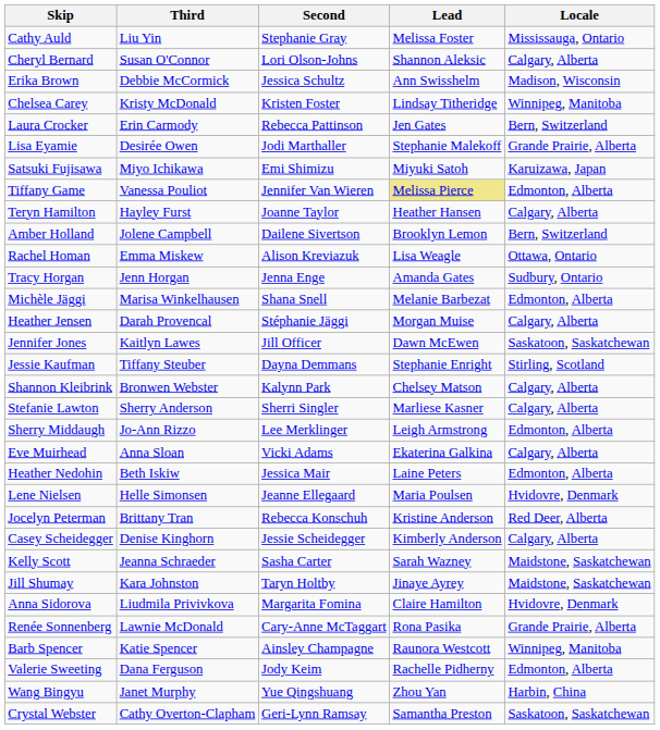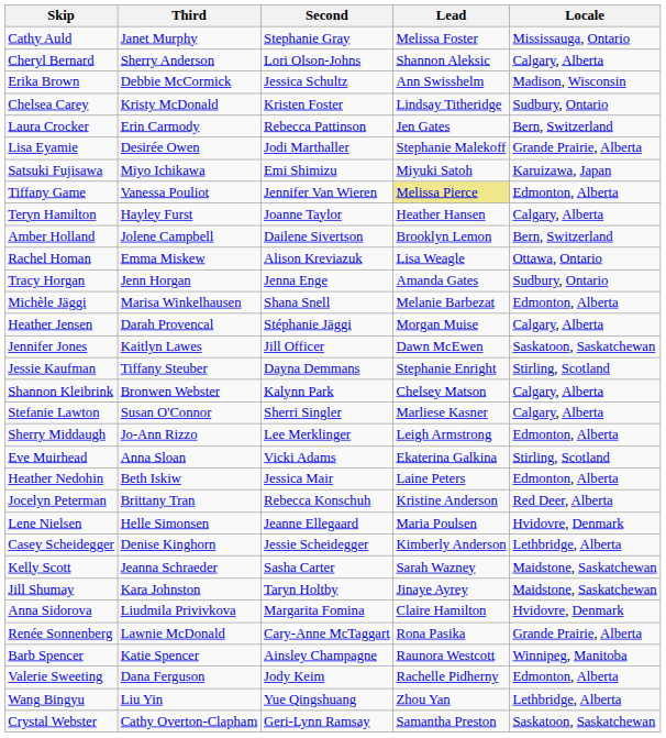 <table class=wikitable>
 <tr>
 <th>Skip</th>
 <th>Third</th>
 <th>Second</th>
 <th>Lead</th>
 <th>Locale</th>
 </tr>
 <tr>
 <td><a href='#'>Cathy Auld</a></td>
-<td><a href='#'>Liu Yin</a></td>
+<td><a href='#'>Janet Murphy</a></td>
 <td><a href='#'>Stephanie Gray</a></td>
 <td><a href='#'>Melissa Foster</a></td>
 <td> <a href='#'>Mississauga</a>, <a href='#'>Ontario</a></td>
 </tr>
 <tr>
 <td><a href='#'>Cheryl Bernard</a></td>
-<td><a href='#'>Susan O'Connor</a></td>
+<td><a href='#'>Sherry Anderson</a></td>
 <td><a href='#'>Lori Olson-Johns</a></td>
 <td><a href='#'>Shannon Aleksic</a></td>
 <td> <a href='#'>Calgary</a>, <a href='#'>Alberta</a></td>
 </tr>
 <tr>
 <td><a href='#'>Erika Brown</a></td>
 <td><a href='#'>Debbie McCormick</a></td>
 <td><a href='#'>Jessica Schultz</a></td>
 <td><a href='#'>Ann Swisshelm</a></td>
 <td> <a href='#'>Madison</a>, <a href='#'>Wisconsin</a></td>
 </tr>
 <tr>
 <td><a href='#'>Chelsea Carey</a></td>
 <td><a href='#'>Kristy McDonald</a></td>
 <td><a href='#'>Kristen Foster</a></td>
 <td><a href='#'>Lindsay Titheridge</a></td>
-<td> <a href='#'>Winnipeg</a>, <a href='#'>Manitoba</a></td>
+<td> <a href='#'>Sudbury</a>, <a href='#'>Ontario</a></td>
 </tr>
 <tr>
 <td><a href='#'>Laura Crocker</a></td>
 <td><a href='#'>Erin Carmody</a></td>
 <td><a href='#'>Rebecca Pattinson</a></td>
 <td><a href='#'>Jen Gates</a></td>
 <td> <a href='#'>Bern</a>, <a href='#'>Switzerland</a></td>
 </tr>
 <tr>
 <td><a href='#'>Lisa Eyamie</a></td>
 <td><a href='#'>Desirée Owen</a></td>
 <td><a href='#'>Jodi Marthaller</a></td>
 <td><a href='#'>Stephanie Malekoff</a></td>
 <td> <a href='#'>Grande Prairie</a>, <a href='#'>Alberta</a></td>
 </tr>
 <tr>
 <td><a href='#'>Satsuki Fujisawa</a></td>
 <td><a href='#'>Miyo Ichikawa</a></td>
 <td><a href='#'>Emi Shimizu</a></td>
 <td><a href='#'>Miyuki Satoh</a></td>
 <td> <a href='#'>Karuizawa</a>, <a href='#'>Japan</a></td>
 </tr>
 <tr>
 <td><a href='#'>Tiffany Game</a></td>
 <td><a href='#'>Vanessa Pouliot</a></td>
 <td><a href='#'>Jennifer Van Wieren</a></td>
 <td style="background: khaki;"><a href='#'>Melissa Pierce</a></td>
 <td> <a href='#'>Edmonton</a>, <a href='#'>Alberta</a></td>
 </tr>
 <tr>
 <td><a href='#'>Teryn Hamilton</a></td>
 <td><a href='#'>Hayley Furst</a></td>
 <td><a href='#'>Joanne Taylor</a></td>
 <td><a href='#'>Heather Hansen</a></td>
 <td> <a href='#'>Calgary</a>, <a href='#'>Alberta</a></td>
 </tr>
 <tr>
 <td><a href='#'>Amber Holland</a></td>
 <td><a href='#'>Jolene Campbell</a></td>
 <td><a href='#'>Dailene Sivertson</a></td>
 <td><a href='#'>Brooklyn Lemon</a></td>
 <td> <a href='#'>Bern</a>, <a href='#'>Switzerland</a></td>
 </tr>
 <tr>
 <td><a href='#'>Rachel Homan</a></td>
 <td><a href='#'>Emma Miskew</a></td>
 <td><a href='#'>Alison Kreviazuk</a></td>
 <td><a href='#'>Lisa Weagle</a></td>
 <td> <a href='#'>Ottawa</a>, <a href='#'>Ontario</a></td>
 </tr>
 <tr>
 <td><a href='#'>Tracy Horgan</a></td>
 <td><a href='#'>Jenn Horgan</a></td>
 <td><a href='#'>Jenna Enge</a></td>
 <td><a href='#'>Amanda Gates</a></td>
 <td> <a href='#'>Sudbury</a>, <a href='#'>Ontario</a></td>
 </tr>
 <tr>
 <td><a href='#'>Michèle Jäggi</a></td>
 <td><a href='#'>Marisa Winkelhausen</a></td>
 <td><a href='#'>Shana Snell</a></td>
 <td><a href='#'>Melanie Barbezat</a></td>
 <td> <a href='#'>Edmonton</a>, <a href='#'>Alberta</a></td>
 </tr>
 <tr>
 <td><a href='#'>Heather Jensen</a></td>
 <td><a href='#'>Darah Provencal</a></td>
 <td><a href='#'>Stéphanie Jäggi</a></td>
 <td><a href='#'>Morgan Muise</a></td>
 <td> <a href='#'>Calgary</a>, <a href='#'>Alberta</a></td>
 </tr>
 <tr>
 <td><a href='#'>Jennifer Jones</a></td>
 <td><a href='#'>Kaitlyn Lawes</a></td>
 <td><a href='#'>Jill Officer</a></td>
 <td><a href='#'>Dawn McEwen</a></td>
 <td> <a href='#'>Saskatoon</a>, <a href='#'>Saskatchewan</a></td>
 </tr>
 <tr>
 <td><a href='#'>Jessie Kaufman</a></td>
 <td><a href='#'>Tiffany Steuber</a></td>
 <td><a href='#'>Dayna Demmans</a></td>
 <td><a href='#'>Stephanie Enright</a></td>
 <td> <a href='#'>Stirling</a>, <a href='#'>Scotland</a></td>
 </tr>
 <tr>
 <td><a href='#'>Shannon Kleibrink</a></td>
 <td><a href='#'>Bronwen Webster</a></td>
 <td><a href='#'>Kalynn Park</a></td>
 <td><a href='#'>Chelsey Matson</a></td>
 <td> <a href='#'>Calgary</a>, <a href='#'>Alberta</a></td>
 </tr>
 <tr>
 <td><a href='#'>Stefanie Lawton</a></td>
-<td><a href='#'>Sherry Anderson</a></td>
+<td><a href='#'>Susan O'Connor</a></td>
 <td><a href='#'>Sherri Singler</a></td>
 <td><a href='#'>Marliese Kasner</a></td>
 <td> <a href='#'>Calgary</a>, <a href='#'>Alberta</a></td>
 </tr>
 <tr>
 <td><a href='#'>Sherry Middaugh</a></td>
 <td><a href='#'>Jo-Ann Rizzo</a></td>
 <td><a href='#'>Lee Merklinger</a></td>
 <td><a href='#'>Leigh Armstrong</a></td>
 <td> <a href='#'>Edmonton</a>, <a href='#'>Alberta</a></td>
 </tr>
 <tr>
 <td><a href='#'>Eve Muirhead</a></td>
 <td><a href='#'>Anna Sloan</a></td>
 <td><a href='#'>Vicki Adams</a></td>
 <td><a href='#'>Ekaterina Galkina</a></td>
-<td> <a href='#'>Calgary</a>, <a href='#'>Alberta</a></td>
+<td> <a href='#'>Stirling</a>, <a href='#'>Scotland</a></td>
 </tr>
 <tr>
 <td><a href='#'>Heather Nedohin</a></td>
 <td><a href='#'>Beth Iskiw</a></td>
 <td><a href='#'>Jessica Mair</a></td>
 <td><a href='#'>Laine Peters</a></td>
 <td> <a href='#'>Edmonton</a>, <a href='#'>Alberta</a></td>
 </tr>
 <tr>
+<td><a href='#'>Jocelyn Peterman</a></td>
+<td><a href='#'>Brittany Tran</a></td>
+<td><a href='#'>Rebecca Konschuh</a></td>
+<td><a href='#'>Kristine Anderson</a></td>
+<td> <a href='#'>Red Deer</a>, <a href='#'>Alberta</a></td>
+</tr>
+<tr>
 <td><a href='#'>Lene Nielsen</a></td>
 <td><a href='#'>Helle Simonsen</a></td>
 <td><a href='#'>Jeanne Ellegaard</a></td>
 <td><a href='#'>Maria Poulsen</a></td>
 <td> <a href='#'>Hvidovre</a>, <a href='#'>Denmark</a></td>
 </tr>
 <tr>
-<td><a href='#'>Jocelyn Peterman</a></td>
-<td><a href='#'>Brittany Tran</a></td>
-<td><a href='#'>Rebecca Konschuh</a></td>
-<td><a href='#'>Kristine Anderson</a></td>
-<td> <a href='#'>Red Deer</a>, <a href='#'>Alberta</a></td>
-</tr>
-<tr>
 <td><a href='#'>Casey Scheidegger</a></td>
 <td><a href='#'>Denise Kinghorn</a></td>
 <td><a href='#'>Jessie Scheidegger</a></td>
 <td><a href='#'>Kimberly Anderson</a></td>
-<td> <a href='#'>Calgary</a>, <a href='#'>Alberta</a></td>
+<td> <a href='#'>Lethbridge</a>, <a href='#'>Alberta</a></td>
 </tr>
 <tr>
 <td><a href='#'>Kelly Scott</a></td>
 <td><a href='#'>Jeanna Schraeder</a></td>
 <td><a href='#'>Sasha Carter</a></td>
 <td><a href='#'>Sarah Wazney</a></td>
 <td> <a href='#'>Maidstone</a>, <a href='#'>Saskatchewan</a></td>
 </tr>
 <tr>
 <td><a href='#'>Jill Shumay</a></td>
 <td><a href='#'>Kara Johnston</a></td>
 <td><a href='#'>Taryn Holtby</a></td>
 <td><a href='#'>Jinaye Ayrey</a></td>
 <td> <a href='#'>Maidstone</a>, <a href='#'>Saskatchewan</a></td>
 </tr>
 <tr>
 <td><a href='#'>Anna Sidorova</a></td>
 <td><a href='#'>Liudmila Privivkova</a></td>
 <td><a href='#'>Margarita Fomina</a></td>
 <td><a href='#'>Claire Hamilton</a></td>
 <td> <a href='#'>Hvidovre</a>, <a href='#'>Denmark</a></td>
 </tr>
 <tr>
 <td><a href='#'>Renée Sonnenberg</a></td>
 <td><a href='#'>Lawnie McDonald</a></td>
 <td><a href='#'>Cary-Anne McTaggart</a></td>
 <td><a href='#'>Rona Pasika</a></td>
 <td> <a href='#'>Grande Prairie</a>, <a href='#'>Alberta</a></td>
 </tr>
 <tr>
 <td><a href='#'>Barb Spencer</a></td>
 <td><a href='#'>Katie Spencer</a></td>
 <td><a href='#'>Ainsley Champagne</a></td>
 <td><a href='#'>Raunora Westcott</a></td>
 <td> <a href='#'>Winnipeg</a>, <a href='#'>Manitoba</a></td>
 </tr>
 <tr>
 <td><a href='#'>Valerie Sweeting</a></td>
 <td><a href='#'>Dana Ferguson</a></td>
 <td><a href='#'>Jody Keim</a></td>
 <td><a href='#'>Rachelle Pidherny</a></td>
 <td> <a href='#'>Edmonton</a>, <a href='#'>Alberta</a></td>
 </tr>
 <tr>
 <td><a href='#'>Wang Bingyu</a></td>
-<td><a href='#'>Janet Murphy</a></td>
+<td><a href='#'>Liu Yin</a></td>
 <td><a href='#'>Yue Qingshuang</a></td>
 <td><a href='#'>Zhou Yan</a></td>
-<td> <a href='#'>Harbin</a>, <a href='#'>China</a></td>
+<td> <a href='#'>Lethbridge</a>, <a href='#'>Alberta</a></td>
 </tr>
 <tr>
 <td><a href='#'>Crystal Webster</a></td>
 <td><a href='#'>Cathy Overton-Clapham</a></td>
 <td><a href='#'>Geri-Lynn Ramsay</a></td>
 <td><a href='#'>Samantha Preston</a></td>
 <td> <a href='#'>Saskatoon</a>, <a href='#'>Saskatchewan</a></td>
 </tr>
 </table>
